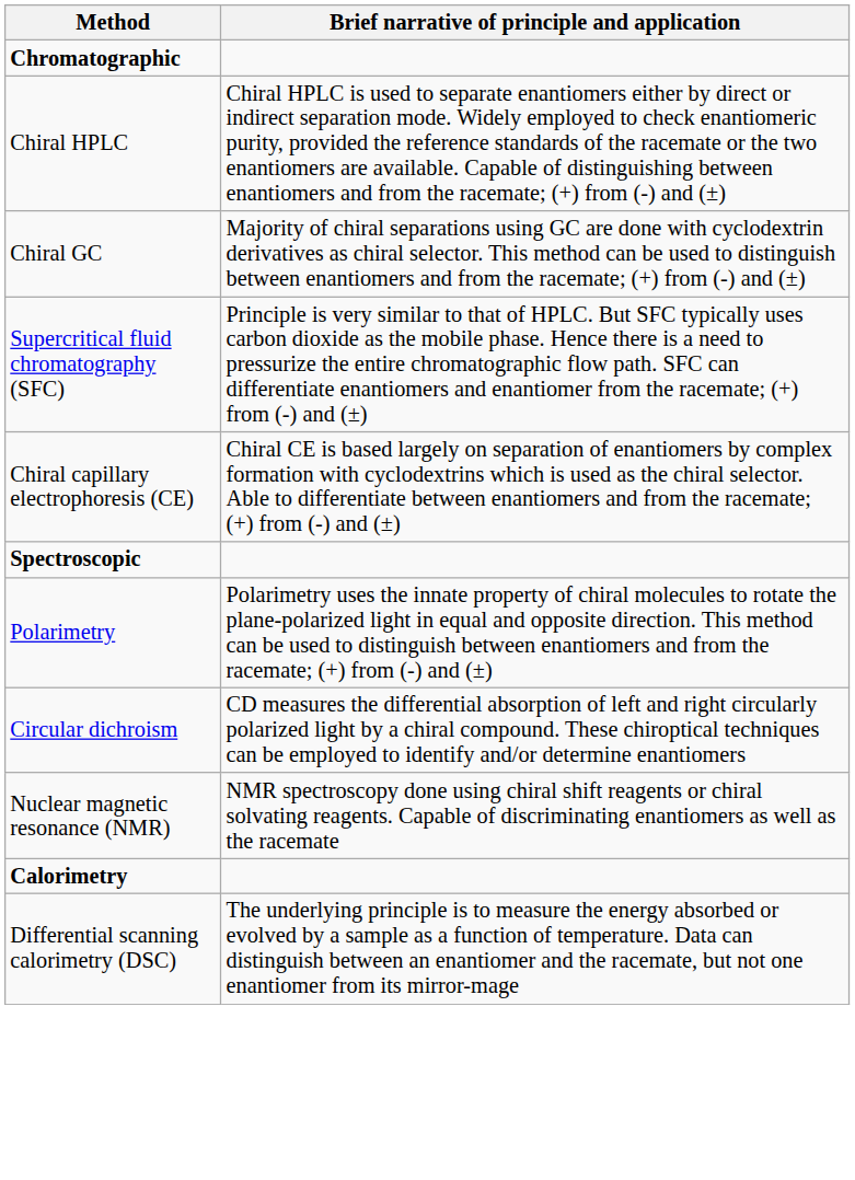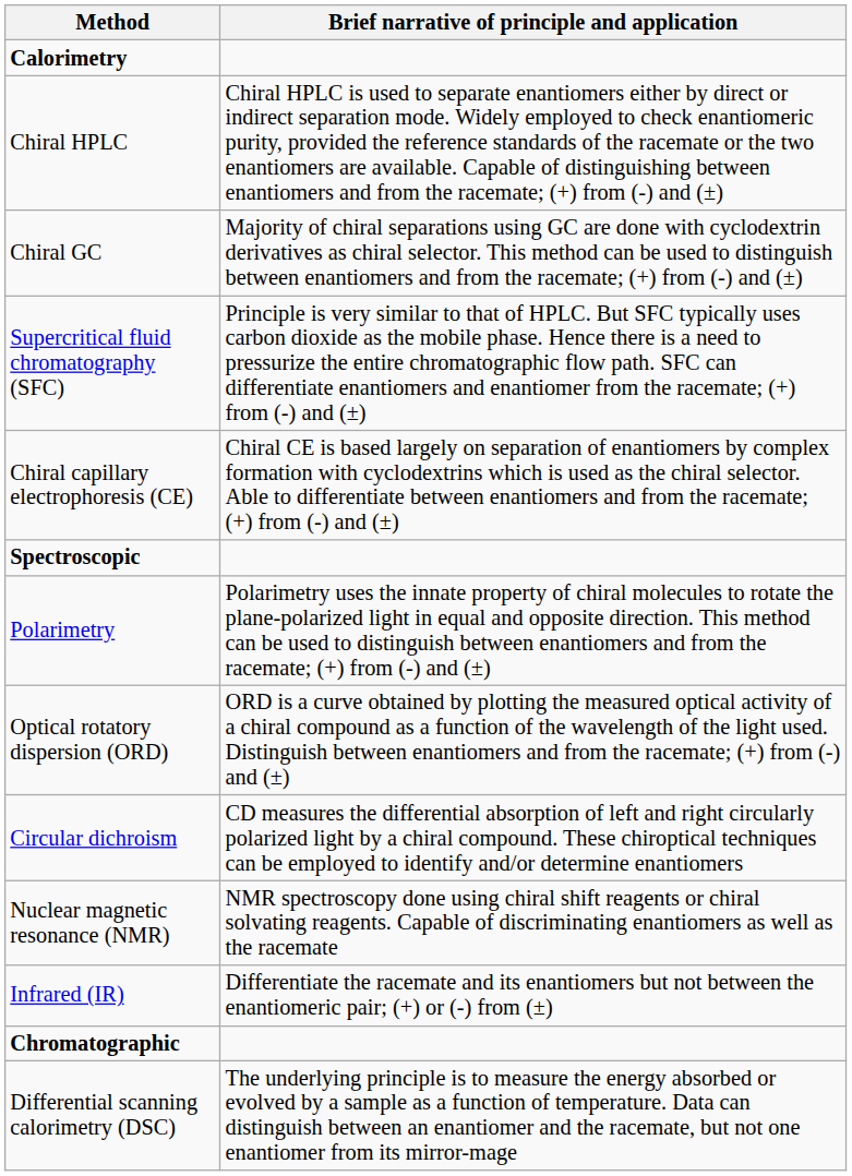 <table class="wikitable">
 <tr>
 <th><strong>Method</strong></th>
 <th><strong>Brief narrative of principle and application</strong></th>
 </tr>
 <tr>
-<td><strong>Chromatographic</strong></td>
+<td><strong>Calorimetry</strong></td>
 <td></td>
 </tr>
 <tr>
 <td>Chiral HPLC</td>
 <td>Chiral HPLC is used to separate enantiomers either by direct or indirect separation mode. Widely employed to check enantiomeric purity, provided the reference standards of the racemate or the two enantiomers are available. Capable of distinguishing between enantiomers and from the racemate; (+) from (-) and (±)</td>
 </tr>
 <tr>
 <td>Chiral GC</td>
 <td>Majority of chiral separations using GC are done with cyclodextrin derivatives as chiral selector. This method can be used to distinguish between enantiomers and from the racemate; (+) from (-) and (±)</td>
 </tr>
 <tr>
 <td><a href='#'>Supercritical fluid chromatography</a> (SFC)</td>
 <td>Principle is very similar to that of HPLC. But SFC typically uses carbon dioxide as the mobile phase. Hence there is a need to  pressurize the entire chromatographic flow path. SFC can differentiate enantiomers and enantiomer from the racemate; (+) from (-) and (±)</td>
 </tr>
 <tr>
 <td>Chiral capillary electrophoresis (CE)</td>
 <td>Chiral CE is based largely on separation of enantiomers by complex formation with cyclodextrins which is used as the chiral selector. Able to differentiate between enantiomers and from the racemate; (+) from (-) and (±)</td>
 </tr>
 <tr>
 <td><strong>Spectroscopic</strong></td>
 <td></td>
 </tr>
 <tr>
 <td><a href='#'>Polarimetry</a></td>
 <td>Polarimetry uses the innate property of chiral molecules to rotate the plane-polarized light in equal and  opposite direction. This method can be used to distinguish between  enantiomers and from the racemate; (+) from (-) and (±)</td>
 </tr>
 <tr>
+<td>Optical  rotatory dispersion       (ORD)</td>
+<td>ORD is a curve obtained by  plotting the measured optical activity of a chiral compound as a function of  the wavelength of the light used. Distinguish between enantiomers and from  the racemate; (+) from (-) and (±)</td>
+</tr>
+<tr>
 <td><a href='#'>Circular dichroism</a><br></td>
 <td>CD measures the differential  absorption of left and right circularly polarized light by a chiral compound.  These chiroptical techniques can be employed to identify and/or determine enantiomers</td>
 </tr>
 <tr>
 <td>Nuclear  magnetic resonance     (NMR)</td>
 <td>NMR spectroscopy done using chiral  shift reagents or chiral solvating reagents. Capable of discriminating enantiomers as well as the racemate</td>
 </tr>
 <tr>
-<td><strong>Calorimetry</strong></td>
+<td><a href='#'>Infrared (IR)</a></td>
+<td>Differentiate the racemate and its enantiomers but not between the enantiomeric pair; (+) or (-) from (±)</td>
+</tr>
+<tr>
+<td><strong>Chromatographic</strong></td>
 <td></td>
 </tr>
 <tr>
 <td>Differential  scanning calorimetry (DSC)</td>
 <td>The underlying principle is to  measure the energy absorbed or evolved by a sample as a function of  temperature. Data can distinguish between an enantiomer and the racemate, but  not one enantiomer from its mirror-mage</td>
 </tr>
 </table>
